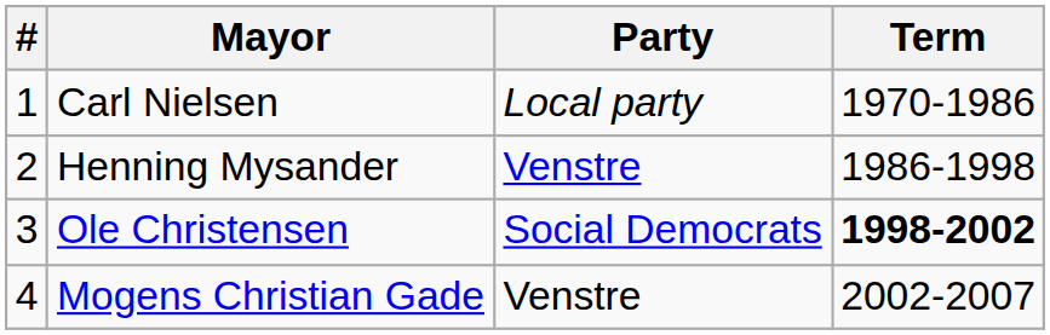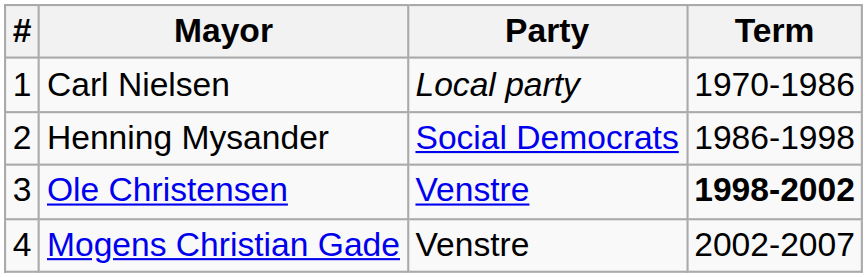 <table class="wikitable">
 <tr>
 <th>#</th>
 <th>Mayor</th>
 <th>Party</th>
 <th>Term</th>
 </tr>
 <tr>
 <td>1</td>
 <td>Carl Nielsen</td>
 <td> <em>Local party</em></td>
 <td>1970-1986</td>
 </tr>
 <tr>
 <td>2</td>
 <td>Henning Mysander</td>
-<td> <a href='#'>Venstre</a></td>
+<td> <a href='#'>Social Democrats</a></td>
 <td>1986-1998</td>
 </tr>
 <tr>
 <td>3</td>
 <td><a href='#'>Ole Christensen</a></td>
-<td> <a href='#'>Social Democrats</a></td>
+<td> <a href='#'>Venstre</a></td>
 <td><strong>1998-2002</strong></td>
 </tr>
 <tr>
 <td>4</td>
 <td><a href='#'>Mogens Christian Gade</a></td>
 <td> Venstre</td>
 <td>2002-2007</td>
 </tr>
 </table>
